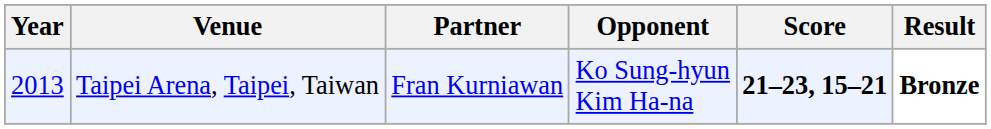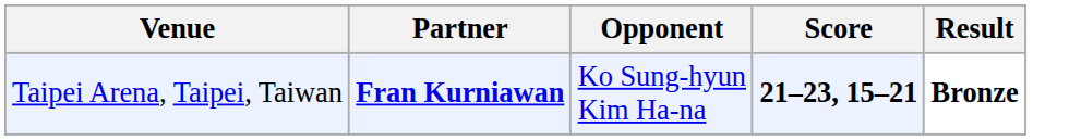 <table class="sortable wikitable" style="font-size: 90%">
 <tr>
-<th>Year</th>
 <th>Venue</th>
 <th>Partner</th>
 <th>Opponent</th>
 <th>Score</th>
 <th>Result</th>
 </tr>
 <tr style="background:#ECF2FF">
-<td align="center"><a href='#'>2013</a></td>
 <td align="left"><a href='#'>Taipei Arena</a>, <a href='#'>Taipei</a>, Taiwan</td>
-<td align="left"> <a href='#'>Fran Kurniawan</a></td>
+<td align="left"><strong> <a href='#'>Fran Kurniawan</a></strong></td>
 <td align="left"> <a href='#'>Ko Sung-hyun</a><br> <a href='#'>Kim Ha-na</a></td>
 <td align="left"><strong>21–23, 15–21</strong></td>
 <td style="text-align:left; background:white"> <strong>Bronze</strong></td>
 </tr>
 </table>
